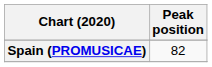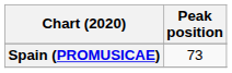 <table class="wikitable sortable plainrowheaders" style="text-align:center">
 <tr>
 <th scope="col">Chart (2020)</th>
 <th scope="col">Peak<br>position</th>
 </tr>
 <tr>
 </tr>
 <tr>
 <th scope="row">Spain (<a href='#'>PROMUSICAE</a>)</th>
-<td>82</td>
+<td>73</td>
 </tr>
 <tr>
 </tr>
 <tr>
 </tr>
 <tr>
 </tr>
 <tr>
 </tr>
 <tr>
 </tr>
 </table>
